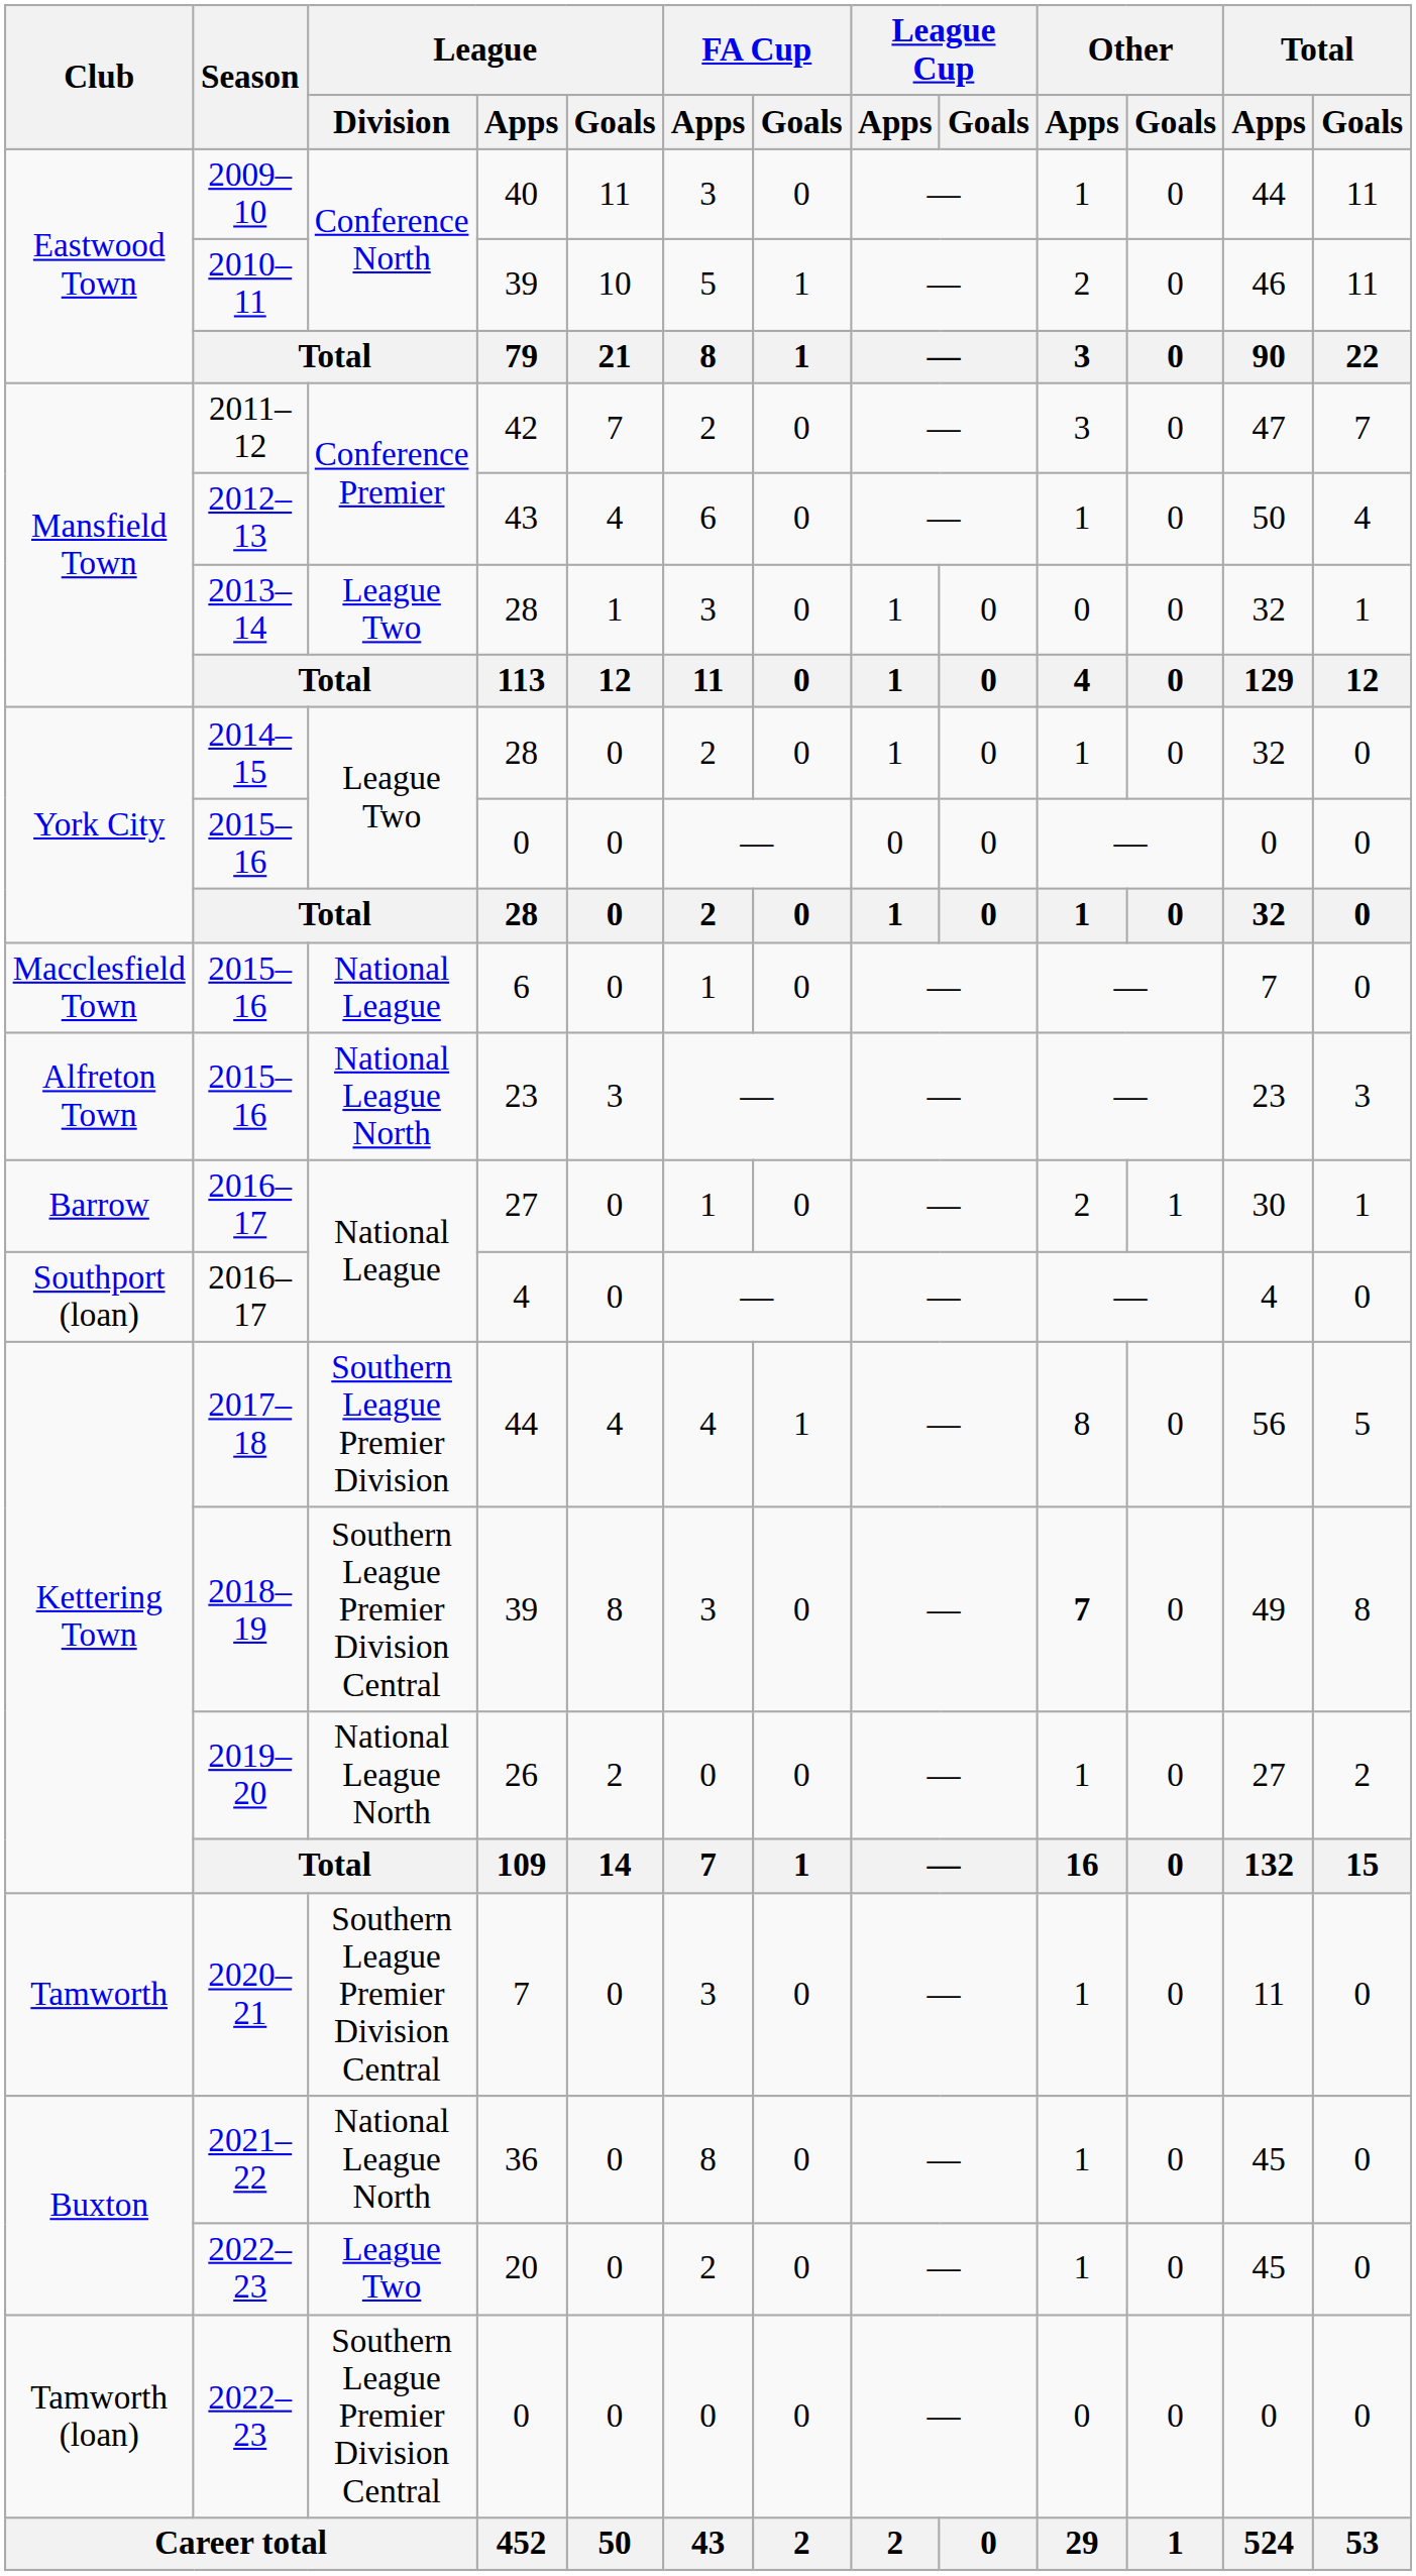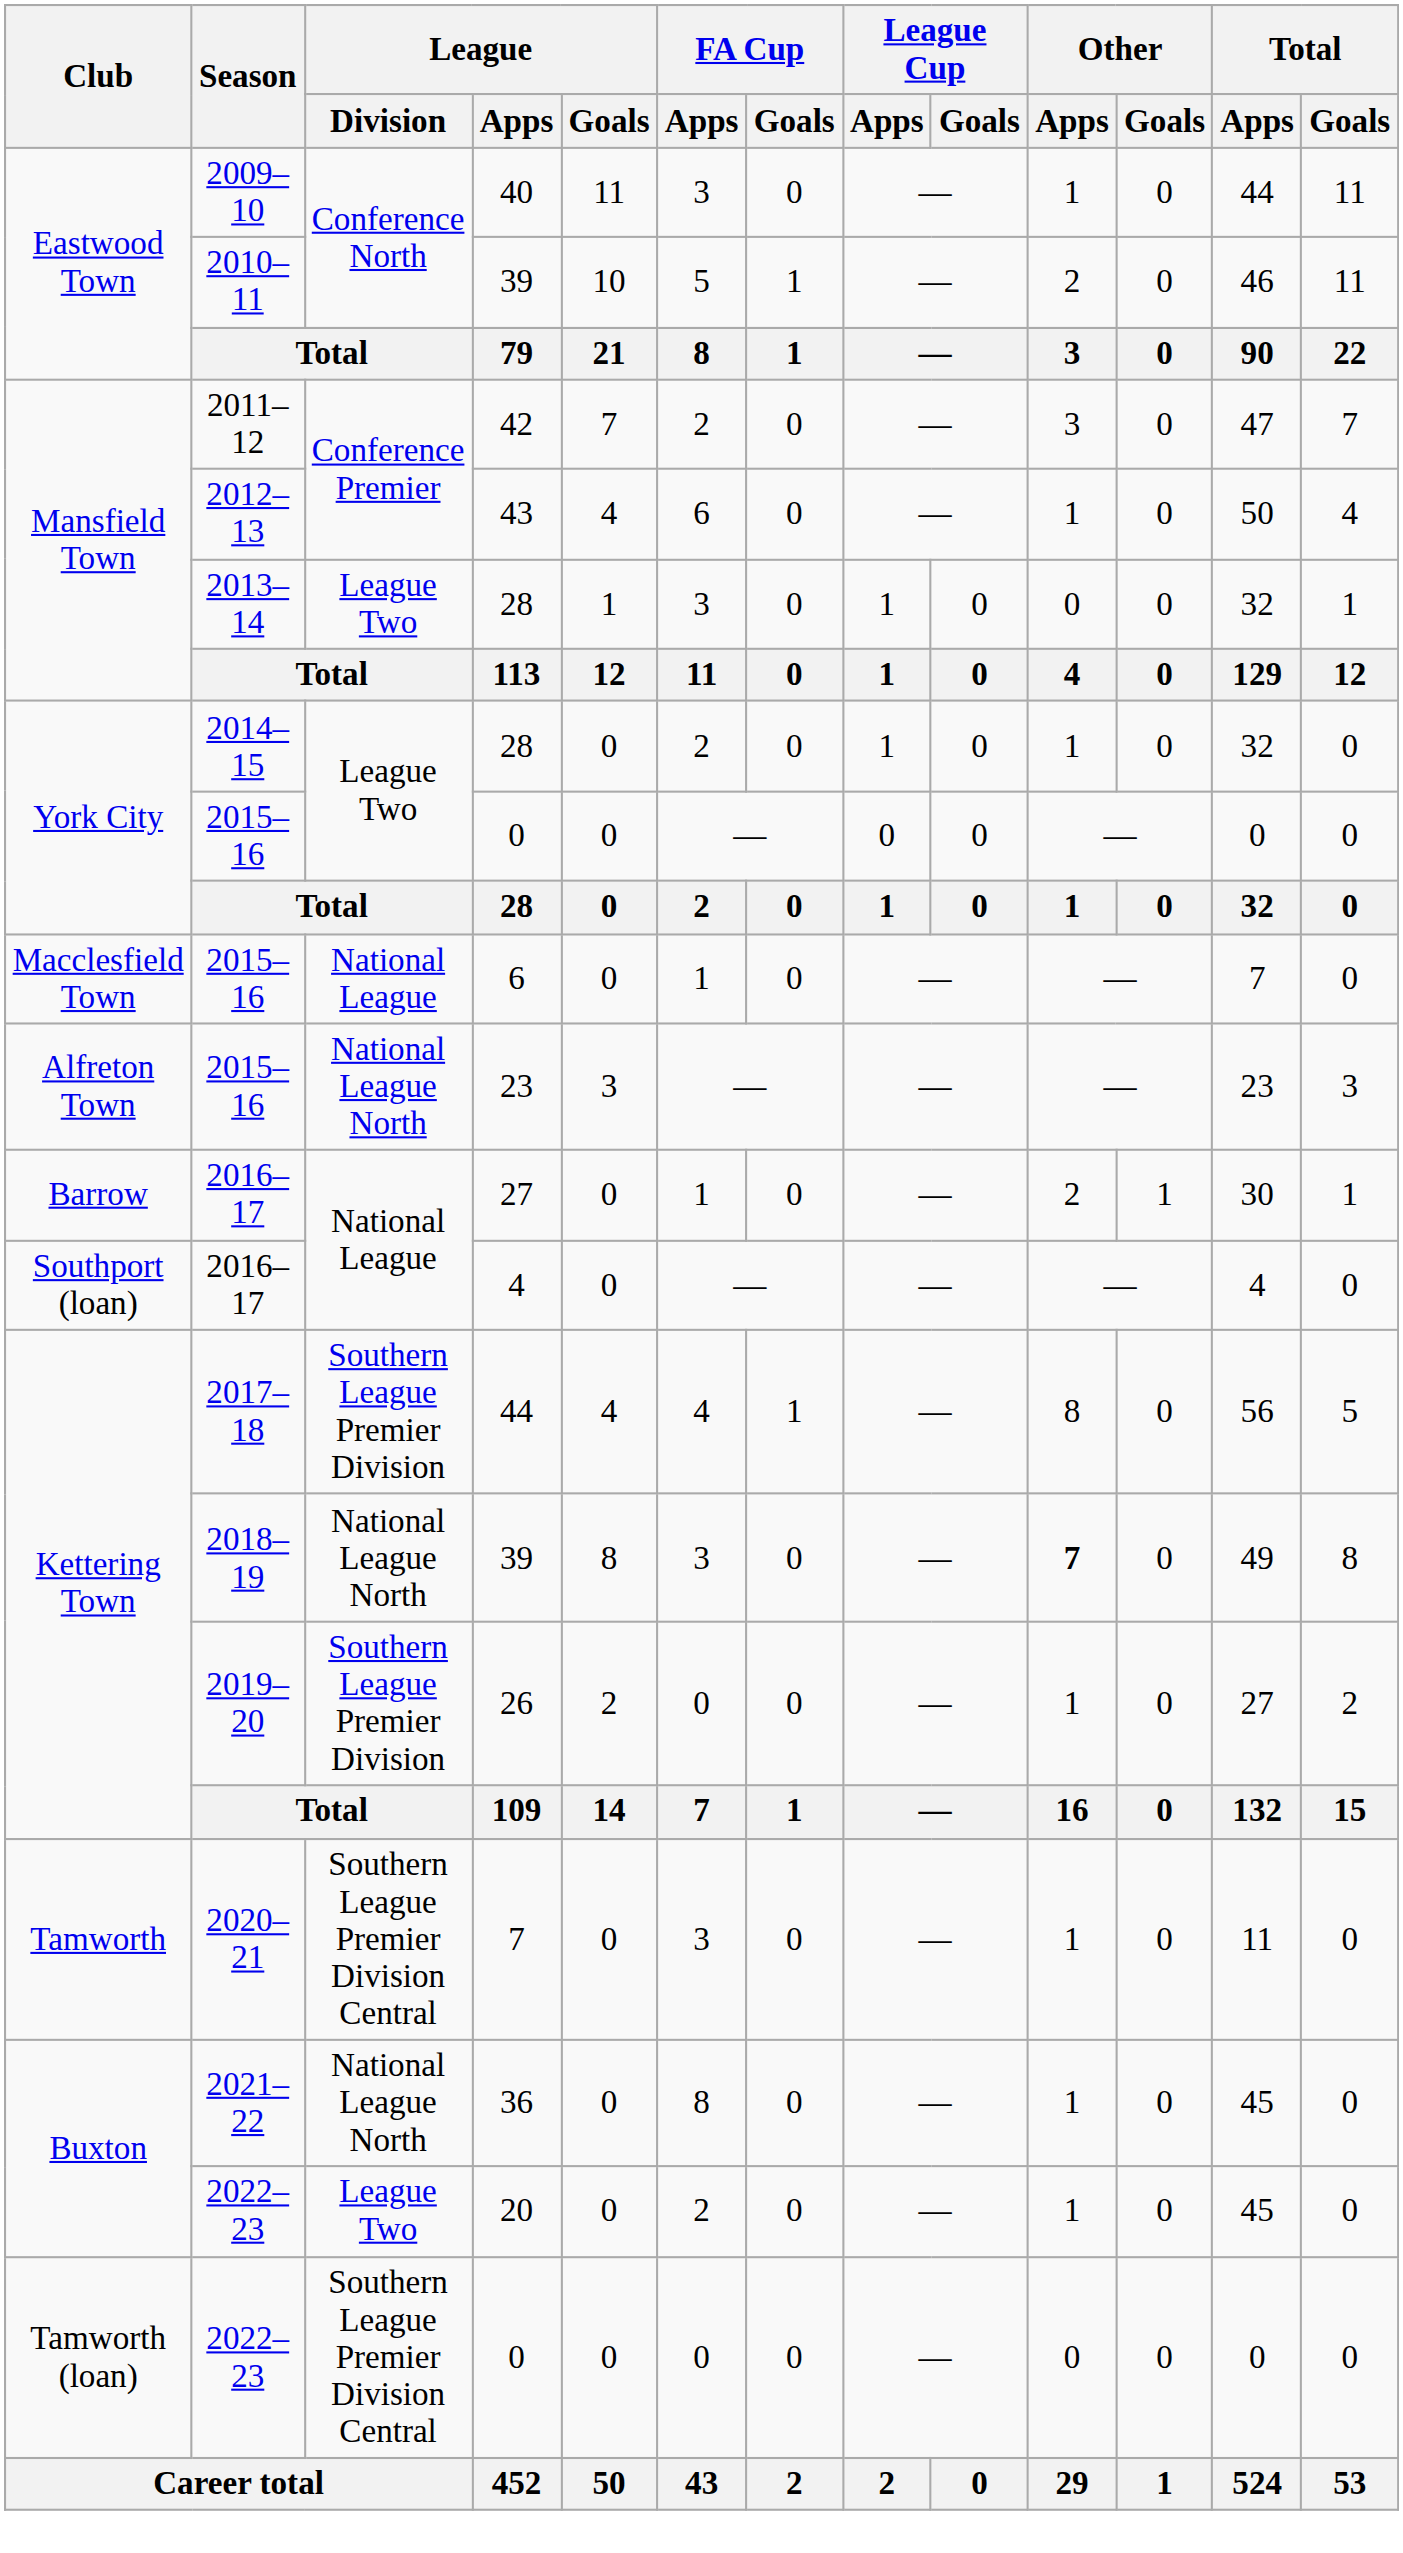 <table class=wikitable style=text-align:center>
 <tr>
 <th rowspan=2>Club</th>
 <th rowspan=2>Season</th>
 <th colspan=3>League</th>
 <th colspan=2><a href='#'>FA Cup</a></th>
 <th colspan=2><a href='#'>League Cup</a></th>
 <th colspan=2>Other</th>
 <th colspan=2>Total</th>
 </tr>
 <tr>
 <th>Division</th>
 <th>Apps</th>
 <th>Goals</th>
 <th>Apps</th>
 <th>Goals</th>
 <th>Apps</th>
 <th>Goals</th>
 <th>Apps</th>
 <th>Goals</th>
 <th>Apps</th>
 <th>Goals</th>
 </tr>
 <tr>
 <td rowspan=3><a href='#'>Eastwood Town</a></td>
 <td><a href='#'>2009–10</a></td>
 <td rowspan=2><a href='#'>Conference North</a></td>
 <td>40</td>
 <td>11</td>
 <td>3</td>
 <td>0</td>
 <td colspan=2>—</td>
 <td>1</td>
 <td>0</td>
 <td>44</td>
 <td>11</td>
 </tr>
 <tr>
 <td><a href='#'>2010–11</a></td>
 <td>39</td>
 <td>10</td>
 <td>5</td>
 <td>1</td>
 <td colspan=2>—</td>
 <td>2</td>
 <td>0</td>
 <td>46</td>
 <td>11</td>
 </tr>
 <tr>
 <th colspan=2>Total</th>
 <th>79</th>
 <th>21</th>
 <th>8</th>
 <th>1</th>
 <th colspan=2>—</th>
 <th>3</th>
 <th>0</th>
 <th>90</th>
 <th>22</th>
 </tr>
 <tr>
 <td rowspan=4><a href='#'>Mansfield Town</a></td>
 <td>2011–12</td>
 <td rowspan=2><a href='#'>Conference Premier</a></td>
 <td>42</td>
 <td>7</td>
 <td>2</td>
 <td>0</td>
 <td colspan=2>—</td>
 <td>3</td>
 <td>0</td>
 <td>47</td>
 <td>7</td>
 </tr>
 <tr>
 <td><a href='#'>2012–13</a></td>
 <td>43</td>
 <td>4</td>
 <td>6</td>
 <td>0</td>
 <td colspan=2>—</td>
 <td>1</td>
 <td>0</td>
 <td>50</td>
 <td>4</td>
 </tr>
 <tr>
 <td><a href='#'>2013–14</a></td>
 <td><a href='#'>League Two</a></td>
 <td>28</td>
 <td>1</td>
 <td>3</td>
 <td>0</td>
 <td>1</td>
 <td>0</td>
 <td>0</td>
 <td>0</td>
 <td>32</td>
 <td>1</td>
 </tr>
 <tr>
 <th colspan=2>Total</th>
 <th>113</th>
 <th>12</th>
 <th>11</th>
 <th>0</th>
 <th>1</th>
 <th>0</th>
 <th>4</th>
 <th>0</th>
 <th>129</th>
 <th>12</th>
 </tr>
 <tr>
 <td rowspan=3><a href='#'>York City</a></td>
 <td><a href='#'>2014–15</a></td>
 <td rowspan=2>League Two</td>
 <td>28</td>
 <td>0</td>
 <td>2</td>
 <td>0</td>
 <td>1</td>
 <td>0</td>
 <td>1</td>
 <td>0</td>
 <td>32</td>
 <td>0</td>
 </tr>
 <tr>
 <td><a href='#'>2015–16</a></td>
 <td>0</td>
 <td>0</td>
 <td colspan=2>—</td>
 <td>0</td>
 <td>0</td>
 <td colspan=2>—</td>
 <td>0</td>
 <td>0</td>
 </tr>
 <tr>
 <th colspan=2>Total</th>
 <th>28</th>
 <th>0</th>
 <th>2</th>
 <th>0</th>
 <th>1</th>
 <th>0</th>
 <th>1</th>
 <th>0</th>
 <th>32</th>
 <th>0</th>
 </tr>
 <tr>
 <td><a href='#'>Macclesfield Town</a></td>
 <td><a href='#'>2015–16</a></td>
 <td><a href='#'>National League</a></td>
 <td>6</td>
 <td>0</td>
 <td>1</td>
 <td>0</td>
 <td colspan=2>—</td>
 <td colspan=2>—</td>
 <td>7</td>
 <td>0</td>
 </tr>
 <tr>
 <td><a href='#'>Alfreton Town</a></td>
 <td><a href='#'>2015–16</a></td>
 <td><a href='#'>National League North</a></td>
 <td>23</td>
 <td>3</td>
 <td colspan=2>—</td>
 <td colspan=2>—</td>
 <td colspan=2>—</td>
 <td>23</td>
 <td>3</td>
 </tr>
 <tr>
 <td><a href='#'>Barrow</a></td>
 <td><a href='#'>2016–17</a></td>
 <td rowspan=2>National League</td>
 <td>27</td>
 <td>0</td>
 <td>1</td>
 <td>0</td>
 <td colspan=2>—</td>
 <td>2</td>
 <td>1</td>
 <td>30</td>
 <td>1</td>
 </tr>
 <tr>
 <td><a href='#'>Southport</a> (loan)</td>
 <td>2016–17</td>
 <td>4</td>
 <td>0</td>
 <td colspan=2>—</td>
 <td colspan=2>—</td>
 <td colspan=2>—</td>
 <td>4</td>
 <td>0</td>
 </tr>
 <tr>
 <td rowspan=4><a href='#'>Kettering Town</a></td>
 <td><a href='#'>2017–18</a></td>
 <td><a href='#'>Southern League</a> Premier Division</td>
 <td>44</td>
 <td>4</td>
 <td>4</td>
 <td>1</td>
 <td colspan=2>—</td>
 <td>8</td>
 <td>0</td>
 <td>56</td>
 <td>5</td>
 </tr>
 <tr>
 <td><a href='#'>2018–19</a></td>
-<td>Southern League Premier Division Central</td>
+<td>National League North</td>
 <td>39</td>
 <td>8</td>
 <td>3</td>
 <td>0</td>
 <td colspan=2>—</td>
 <td><strong>7</strong></td>
 <td>0</td>
 <td>49</td>
 <td>8</td>
 </tr>
 <tr>
 <td><a href='#'>2019–20</a></td>
-<td>National League North</td>
+<td><a href='#'>Southern League</a> Premier Division</td>
 <td>26</td>
 <td>2</td>
 <td>0</td>
 <td>0</td>
 <td colspan=2>—</td>
 <td>1</td>
 <td>0</td>
 <td>27</td>
 <td>2</td>
 </tr>
 <tr>
 <th colspan=2>Total</th>
 <th>109</th>
 <th>14</th>
 <th>7</th>
 <th>1</th>
 <th colspan=2>—</th>
 <th>16</th>
 <th>0</th>
 <th>132</th>
 <th>15</th>
 </tr>
 <tr>
 <td><a href='#'>Tamworth</a></td>
 <td><a href='#'>2020–21</a></td>
 <td>Southern League Premier Division Central</td>
 <td>7</td>
 <td>0</td>
 <td>3</td>
 <td>0</td>
 <td colspan="2">—</td>
 <td>1</td>
 <td>0</td>
 <td>11</td>
 <td>0</td>
 </tr>
 <tr>
 <td rowspan=2><a href='#'>Buxton</a></td>
 <td><a href='#'>2021–22</a></td>
 <td>National League North</td>
 <td>36</td>
 <td>0</td>
 <td>8</td>
 <td>0</td>
 <td colspan="2">—</td>
 <td>1</td>
 <td>0</td>
 <td>45</td>
 <td>0</td>
 </tr>
 <tr>
 <td><a href='#'>2022–23</a></td>
 <td><a href='#'>League Two</a></td>
 <td>20</td>
 <td>0</td>
 <td>2</td>
 <td>0</td>
 <td colspan="2">—</td>
 <td>1</td>
 <td>0</td>
 <td>45</td>
 <td>0</td>
 </tr>
 <tr>
 <td>Tamworth (loan)</td>
 <td><a href='#'>2022–23</a></td>
 <td Southern Football League>Southern League Premier Division Central</td>
 <td>0</td>
 <td>0</td>
 <td>0</td>
 <td>0</td>
 <td colspan="2">—</td>
 <td>0</td>
 <td>0</td>
 <td>0</td>
 <td>0</td>
 </tr>
 <tr>
 <th colspan="3">Career total</th>
 <th>452</th>
 <th>50</th>
 <th>43</th>
 <th>2</th>
 <th>2</th>
 <th>0</th>
 <th>29</th>
 <th>1</th>
 <th>524</th>
 <th>53</th>
 </tr>
 </table>
